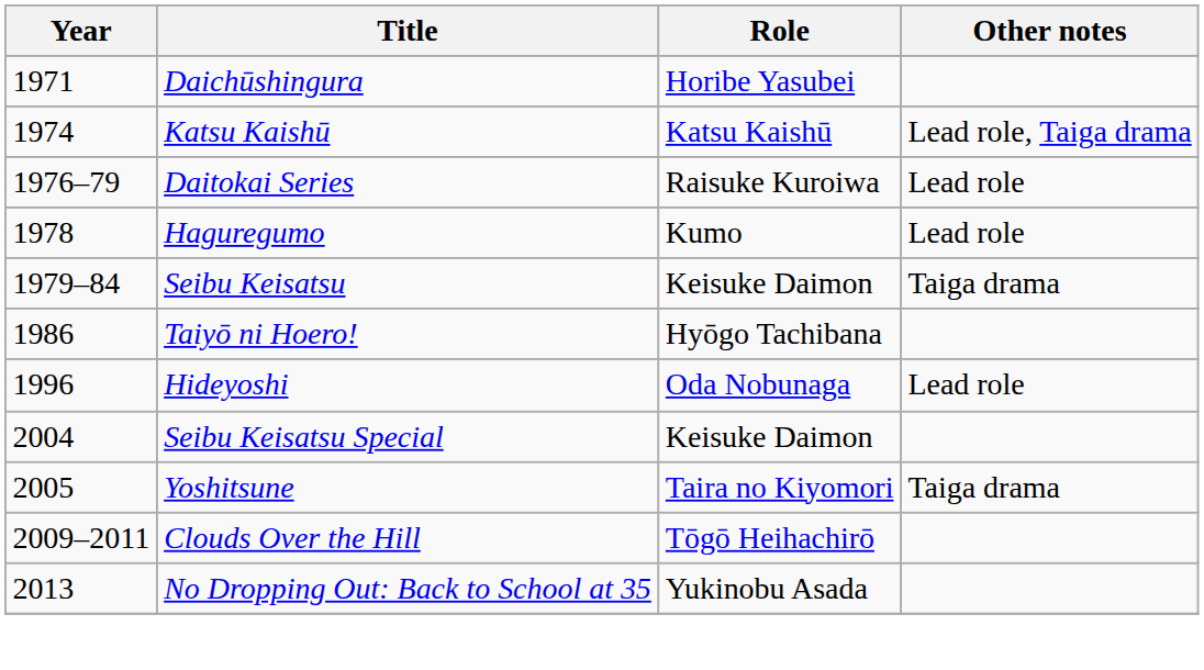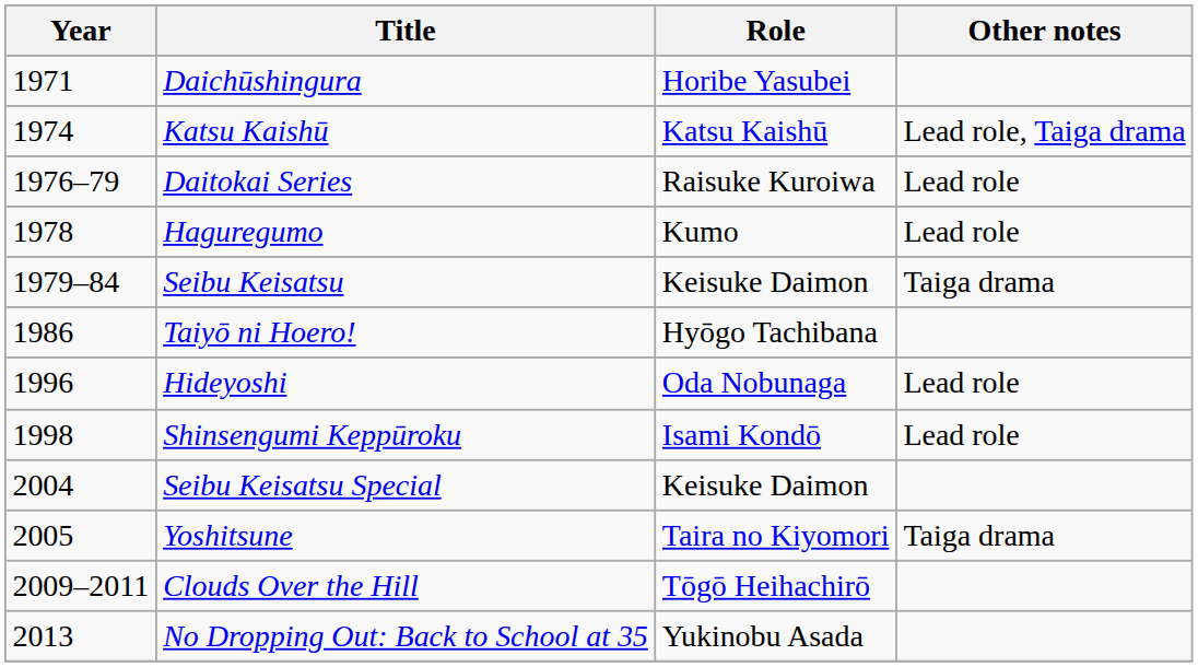 <table class="wikitable" style="font-size: 95%;">
 <tr>
 <th>Year</th>
 <th>Title</th>
 <th>Role</th>
 <th>Other notes</th>
 </tr>
 <tr>
 <td>1971</td>
 <td><em><a href='#'>Daichūshingura</a></em></td>
 <td><a href='#'>Horibe Yasubei</a></td>
 <td></td>
 </tr>
 <tr>
 <td>1974</td>
 <td><em><a href='#'>Katsu Kaishū</a></em></td>
 <td><a href='#'>Katsu Kaishū</a></td>
 <td>Lead role, <a href='#'>Taiga drama</a></td>
 </tr>
 <tr>
 <td>1976–79</td>
 <td><em><a href='#'>Daitokai Series</a></em></td>
 <td>Raisuke Kuroiwa</td>
 <td>Lead role</td>
 </tr>
 <tr>
 <td>1978</td>
 <td><em><a href='#'>Haguregumo</a></em></td>
 <td>Kumo</td>
 <td>Lead role</td>
 </tr>
 <tr>
 <td>1979–84</td>
 <td><em><a href='#'>Seibu Keisatsu</a></em></td>
 <td>Keisuke Daimon</td>
 <td>Taiga drama</td>
 </tr>
 <tr>
 <td>1986</td>
 <td><em><a href='#'>Taiyō ni Hoero!</a></em></td>
 <td>Hyōgo Tachibana</td>
 <td></td>
 </tr>
 <tr>
 <td>1996</td>
 <td><em><a href='#'>Hideyoshi</a></em></td>
 <td><a href='#'>Oda Nobunaga</a></td>
 <td>Lead role</td>
 </tr>
 <tr>
+<td>1998</td>
+<td><em><a href='#'>Shinsengumi Keppūroku</a></em></td>
+<td><a href='#'>Isami Kondō</a></td>
+<td>Lead role</td>
+</tr>
+<tr>
 <td>2004</td>
 <td><em><a href='#'>Seibu Keisatsu Special</a></em></td>
 <td>Keisuke Daimon</td>
 <td></td>
 </tr>
 <tr>
 <td>2005</td>
 <td><em><a href='#'>Yoshitsune</a></em></td>
 <td><a href='#'>Taira no Kiyomori</a></td>
 <td>Taiga drama</td>
 </tr>
 <tr>
 <td>2009–2011</td>
 <td><em><a href='#'>Clouds Over the Hill</a></em></td>
 <td><a href='#'>Tōgō Heihachirō</a></td>
 <td></td>
 </tr>
 <tr>
 <td>2013</td>
 <td><em><a href='#'>No Dropping Out: Back to School at 35</a></em></td>
 <td>Yukinobu Asada</td>
 <td></td>
 </tr>
 <tr>
 </tr>
 </table>
